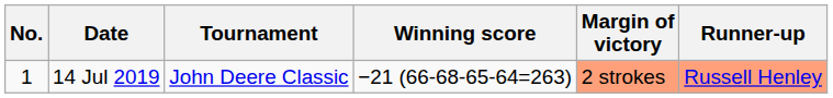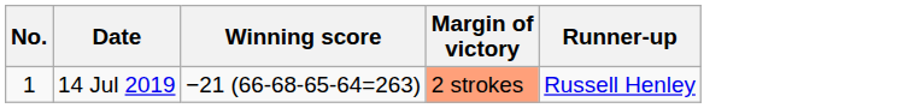 <table class="wikitable" style="font-size:95%;">
 <tr>
 <th>No.</th>
 <th>Date</th>
-<th>Tournament</th>
 <th>Winning score</th>
 <th>Margin of<br>victory</th>
 <th>Runner-up</th>
 </tr>
 <tr>
 <td align=center>1</td>
 <td align=right>14 Jul <a href='#'>2019</a></td>
-<td><a href='#'>John Deere Classic</a></td>
 <td>−21 (66-68-65-64=263)</td>
 <td style="background: lightsalmon;">2 strokes</td>
-<td style="background: lightsalmon;"> <a href='#'>Russell Henley</a></td>
+<td> <a href='#'>Russell Henley</a></td>
 </tr>
 </table>
